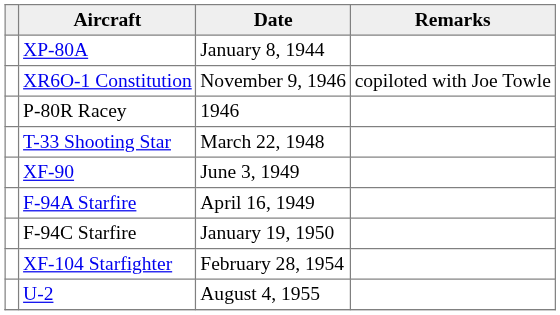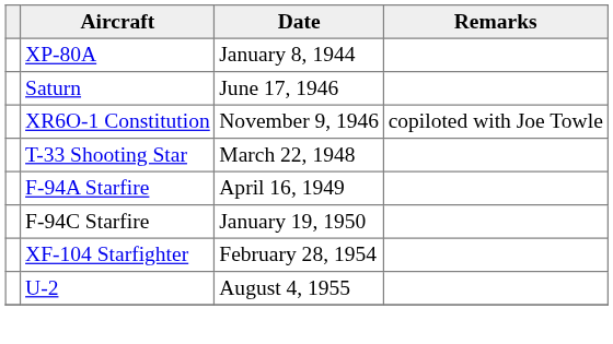 <table class="toccolours" border="1" cellpadding="3" style="border-collapse:collapse" align="center">
 <tr style="background:#efefef;">
 <th> </th>
 <th>Aircraft</th>
 <th>Date</th>
 <th>Remarks</th>
 </tr>
 <tr>
 <td></td>
 <td><a href='#'>XP-80A</a></td>
 <td>January 8, 1944</td>
 <td> </td>
 </tr>
 <tr>
 <td></td>
+<td><a href='#'>Saturn</a></td>
+<td>June 17, 1946</td>
+<td> </td>
+</tr>
+<tr>
+<td></td>
 <td><a href='#'>XR6O-1 Constitution</a></td>
 <td>November 9, 1946</td>
 <td>copiloted with Joe Towle</td>
 </tr>
 <tr>
 <td></td>
-<td>P-80R Racey</td>
-<td>1946</td>
-<td> </td>
-</tr>
-<tr>
-<td></td>
 <td><a href='#'>T-33 Shooting Star</a></td>
 <td>March 22, 1948</td>
-<td> </td>
-</tr>
-<tr>
-<td></td>
-<td><a href='#'>XF-90</a></td>
-<td>June 3, 1949</td>
 <td> </td>
 </tr>
 <tr>
 <td></td>
 <td><a href='#'>F-94A Starfire</a></td>
 <td>April 16, 1949</td>
 <td> </td>
 </tr>
 <tr>
 <td></td>
 <td>F-94C Starfire</td>
 <td>January 19, 1950</td>
 <td> </td>
 </tr>
 <tr>
 <td></td>
 <td><a href='#'>XF-104 Starfighter</a></td>
 <td>February 28, 1954</td>
 <td> </td>
 </tr>
 <tr>
 <td></td>
 <td><a href='#'>U-2</a></td>
 <td>August 4, 1955</td>
 <td> </td>
 </tr>
 <tr>
 </tr>
 </table>
